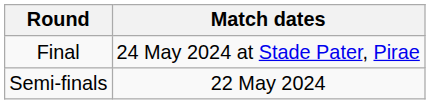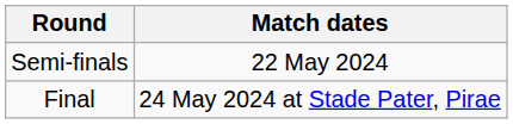 <table class="wikitable" style="text-align:center">
 <tr>
 <th>Round</th>
 <th>Match dates</th>
 </tr>
 <tr>
+<td>Semi-finals</td>
+<td>22 May 2024</td>
+</tr>
+<tr>
 <td>Final</td>
 <td>24 May 2024 at <a href='#'>Stade Pater</a>, <a href='#'>Pirae</a></td>
 </tr>
-<tr>
-<td>Semi-finals</td>
-<td>22 May 2024</td>
-</tr>
 </table>
